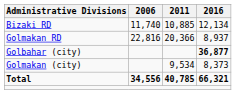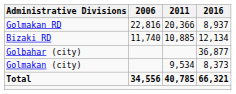 <table class="wikitable">
 <tr>
 <th>Administrative Divisions</th>
 <th>2006</th>
 <th>2011</th>
 <th>2016</th>
 </tr>
 <tr>
+<td><a href='#'>Golmakan RD</a></td>
+<td style="text-align: right;">22,816</td>
+<td style="text-align: right;">20,366</td>
+<td style="text-align: right;">8,937</td>
+</tr>
+<tr>
 <td><a href='#'>Bizaki RD</a></td>
 <td style="text-align: right;">11,740</td>
 <td style="text-align: right;">10,885</td>
 <td style="text-align: right;">12,134</td>
 </tr>
 <tr>
-<td><a href='#'>Golmakan RD</a></td>
-<td style="text-align: right;">22,816</td>
-<td style="text-align: right;">20,366</td>
-<td style="text-align: right;">8,937</td>
-</tr>
-<tr>
 <td><a href='#'>Golbahar</a> (city)</td>
 <td style="text-align: right;"></td>
 <td style="text-align: right;"></td>
-<td style="text-align: right;"><strong>36,877</strong></td>
+<td style="text-align: right;">36,877</td>
 </tr>
 <tr>
 <td><a href='#'>Golmakan</a> (city)</td>
 <td style="text-align: right;"></td>
 <td style="text-align: right;">9,534</td>
 <td style="text-align: right;">8,373</td>
 </tr>
 <tr>
 <td><strong>Total</strong></td>
 <td style="text-align: right;"><strong>34,556</strong></td>
 <td style="text-align: right;"><strong>40,785</strong></td>
 <td style="text-align: right;"><strong>66,321</strong></td>
 </tr>
 <tr>
 <td colspan=4></td>
 </tr>
 </table>
